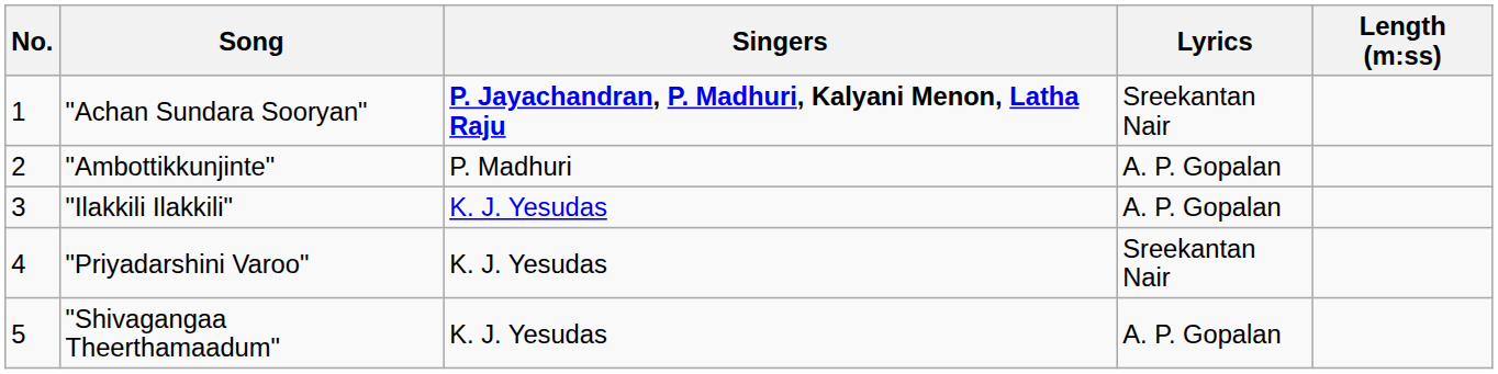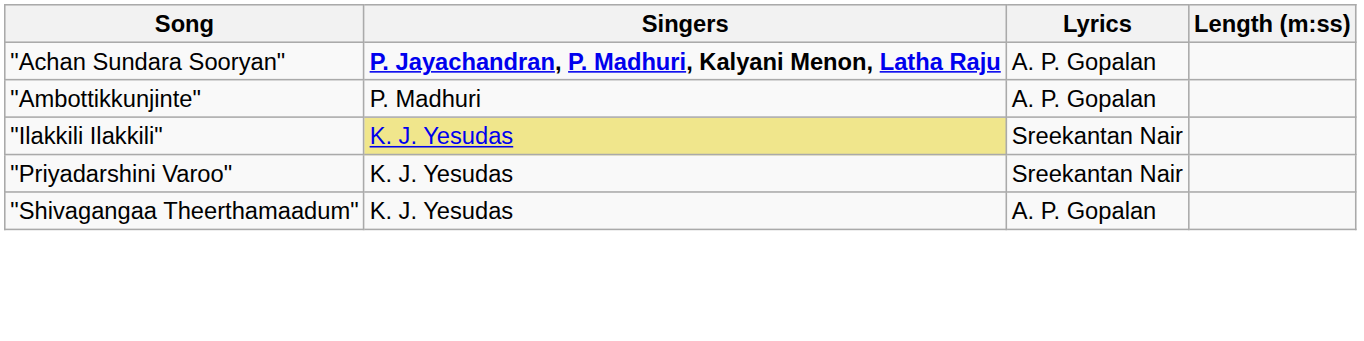 <table class="wikitable" style="font-size:95%;">
 <tr>
-<th>No.</th>
 <th>Song</th>
 <th>Singers</th>
 <th>Lyrics</th>
 <th>Length (m:ss)</th>
 </tr>
 <tr>
-<td>1</td>
 <td>"Achan Sundara Sooryan"</td>
 <td><strong><a href='#'>P. Jayachandran</a>, <a href='#'>P. Madhuri</a>, Kalyani Menon, <a href='#'>Latha Raju</a></strong></td>
-<td>Sreekantan Nair</td>
+<td>A. P. Gopalan</td>
 <td></td>
 </tr>
 <tr>
-<td>2</td>
 <td>"Ambottikkunjinte"</td>
 <td>P. Madhuri</td>
 <td>A. P. Gopalan</td>
 <td></td>
 </tr>
 <tr>
-<td>3</td>
 <td>"Ilakkili Ilakkili"</td>
-<td><a href='#'>K. J. Yesudas</a></td>
-<td>A. P. Gopalan</td>
+<td style="background: khaki;"><a href='#'>K. J. Yesudas</a></td>
+<td>Sreekantan Nair</td>
 <td></td>
 </tr>
 <tr>
-<td>4</td>
 <td>"Priyadarshini Varoo"</td>
 <td>K. J. Yesudas</td>
 <td>Sreekantan Nair</td>
 <td></td>
 </tr>
 <tr>
-<td>5</td>
 <td>"Shivagangaa Theerthamaadum"</td>
 <td>K. J. Yesudas</td>
 <td>A. P. Gopalan</td>
 <td></td>
 </tr>
 </table>
